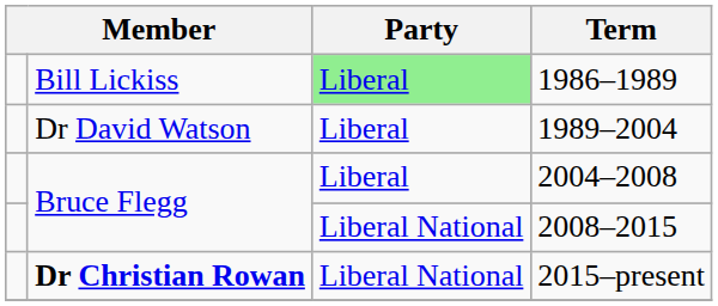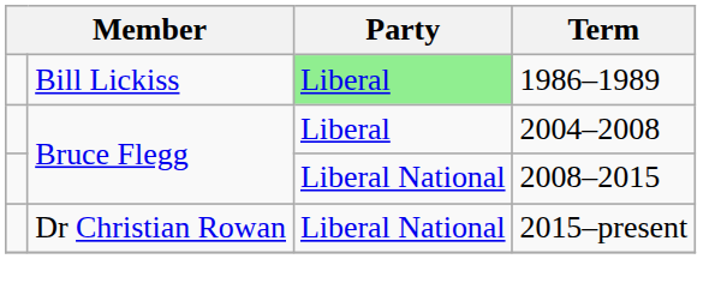 <table class="wikitable">
 <tr>
 <th colspan="2">Member</th>
 <th>Party</th>
 <th>Term</th>
 </tr>
 <tr>
 <td> </td>
 <td><a href='#'>Bill Lickiss</a></td>
 <td style="background: lightgreen;"><a href='#'>Liberal</a></td>
 <td>1986–1989</td>
 </tr>
 <tr>
 <td> </td>
-<td>Dr <a href='#'>David Watson</a></td>
-<td><a href='#'>Liberal</a></td>
-<td>1989–2004</td>
-</tr>
-<tr>
-<td> </td>
 <td rowspan="2"><a href='#'>Bruce Flegg</a></td>
 <td><a href='#'>Liberal</a></td>
 <td>2004–2008</td>
 </tr>
 <tr>
 <td> </td>
 <td><a href='#'>Liberal National</a></td>
 <td>2008–2015</td>
 </tr>
 <tr>
 <td> </td>
-<td><strong>Dr <a href='#'>Christian Rowan</a></strong></td>
+<td>Dr <a href='#'>Christian Rowan</a></td>
 <td><a href='#'>Liberal National</a></td>
 <td>2015–present</td>
 </tr>
 <tr>
 </tr>
 </table>
